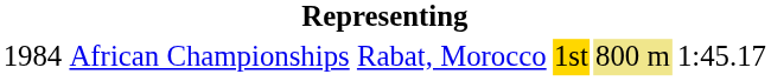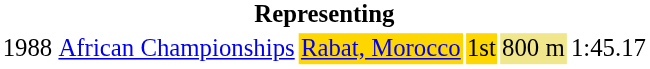 <table>
 <tr>
 <th colspan="6">Representing </th>
 </tr>
 <tr>
-<td>1984</td>
+<td>1988</td>
 <td><a href='#'>African Championships</a></td>
-<td><a href='#'>Rabat, Morocco</a></td>
+<td style="background: gold;"><a href='#'>Rabat, Morocco</a></td>
 <td bgcolor=gold>1st</td>
 <td style="background: khaki;">800 m</td>
 <td>1:45.17</td>
 </tr>
 </table>
